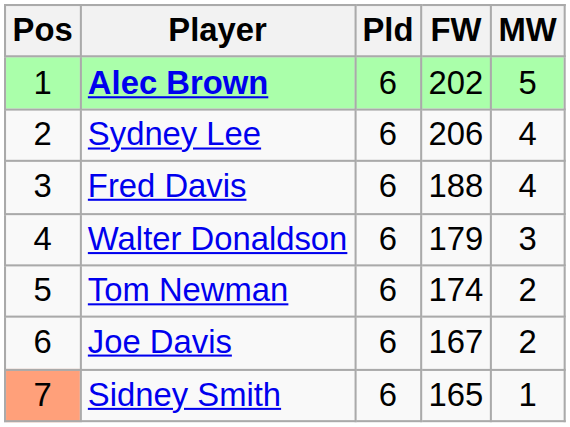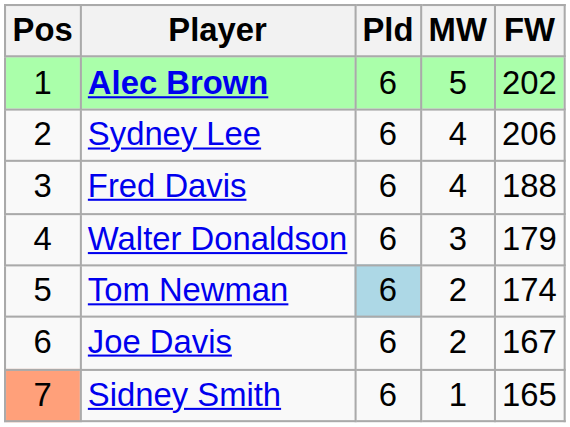 <table class="wikitable" style="text-align: center;">
 <tr>
 <th>Pos</th>
 <th>Player</th>
 <th>Pld</th>
+<th>MW</th>
 <th>FW</th>
-<th>MW</th>
 </tr>
 <tr style="background:#aaffaa;">
 <td>1</td>
 <td style="text-align:left;"> <strong><a href='#'>Alec Brown</a></strong></td>
 <td>6</td>
+<td>5</td>
 <td>202</td>
-<td>5</td>
 </tr>
 <tr>
 <td>2</td>
 <td style="text-align:left;"> <a href='#'>Sydney Lee</a></td>
 <td>6</td>
+<td>4</td>
 <td>206</td>
-<td>4</td>
 </tr>
 <tr>
 <td>3</td>
 <td style="text-align:left;"> <a href='#'>Fred Davis</a></td>
 <td>6</td>
+<td>4</td>
 <td>188</td>
-<td>4</td>
 </tr>
 <tr>
 <td>4</td>
 <td style="text-align:left;"> <a href='#'>Walter Donaldson</a></td>
 <td>6</td>
+<td>3</td>
 <td>179</td>
-<td>3</td>
 </tr>
 <tr>
 <td>5</td>
 <td style="text-align:left;"> <a href='#'>Tom Newman</a></td>
-<td>6</td>
+<td style="background: lightblue;">6</td>
+<td>2</td>
 <td>174</td>
-<td>2</td>
 </tr>
 <tr>
 <td>6</td>
 <td style="text-align:left;"> <a href='#'>Joe Davis</a></td>
 <td>6</td>
+<td>2</td>
 <td>167</td>
-<td>2</td>
 </tr>
 <tr>
 <td style="background: lightsalmon;">7</td>
 <td style="text-align:left;"> <a href='#'>Sidney Smith</a></td>
 <td>6</td>
+<td>1</td>
 <td>165</td>
-<td>1</td>
 </tr>
 </table>
